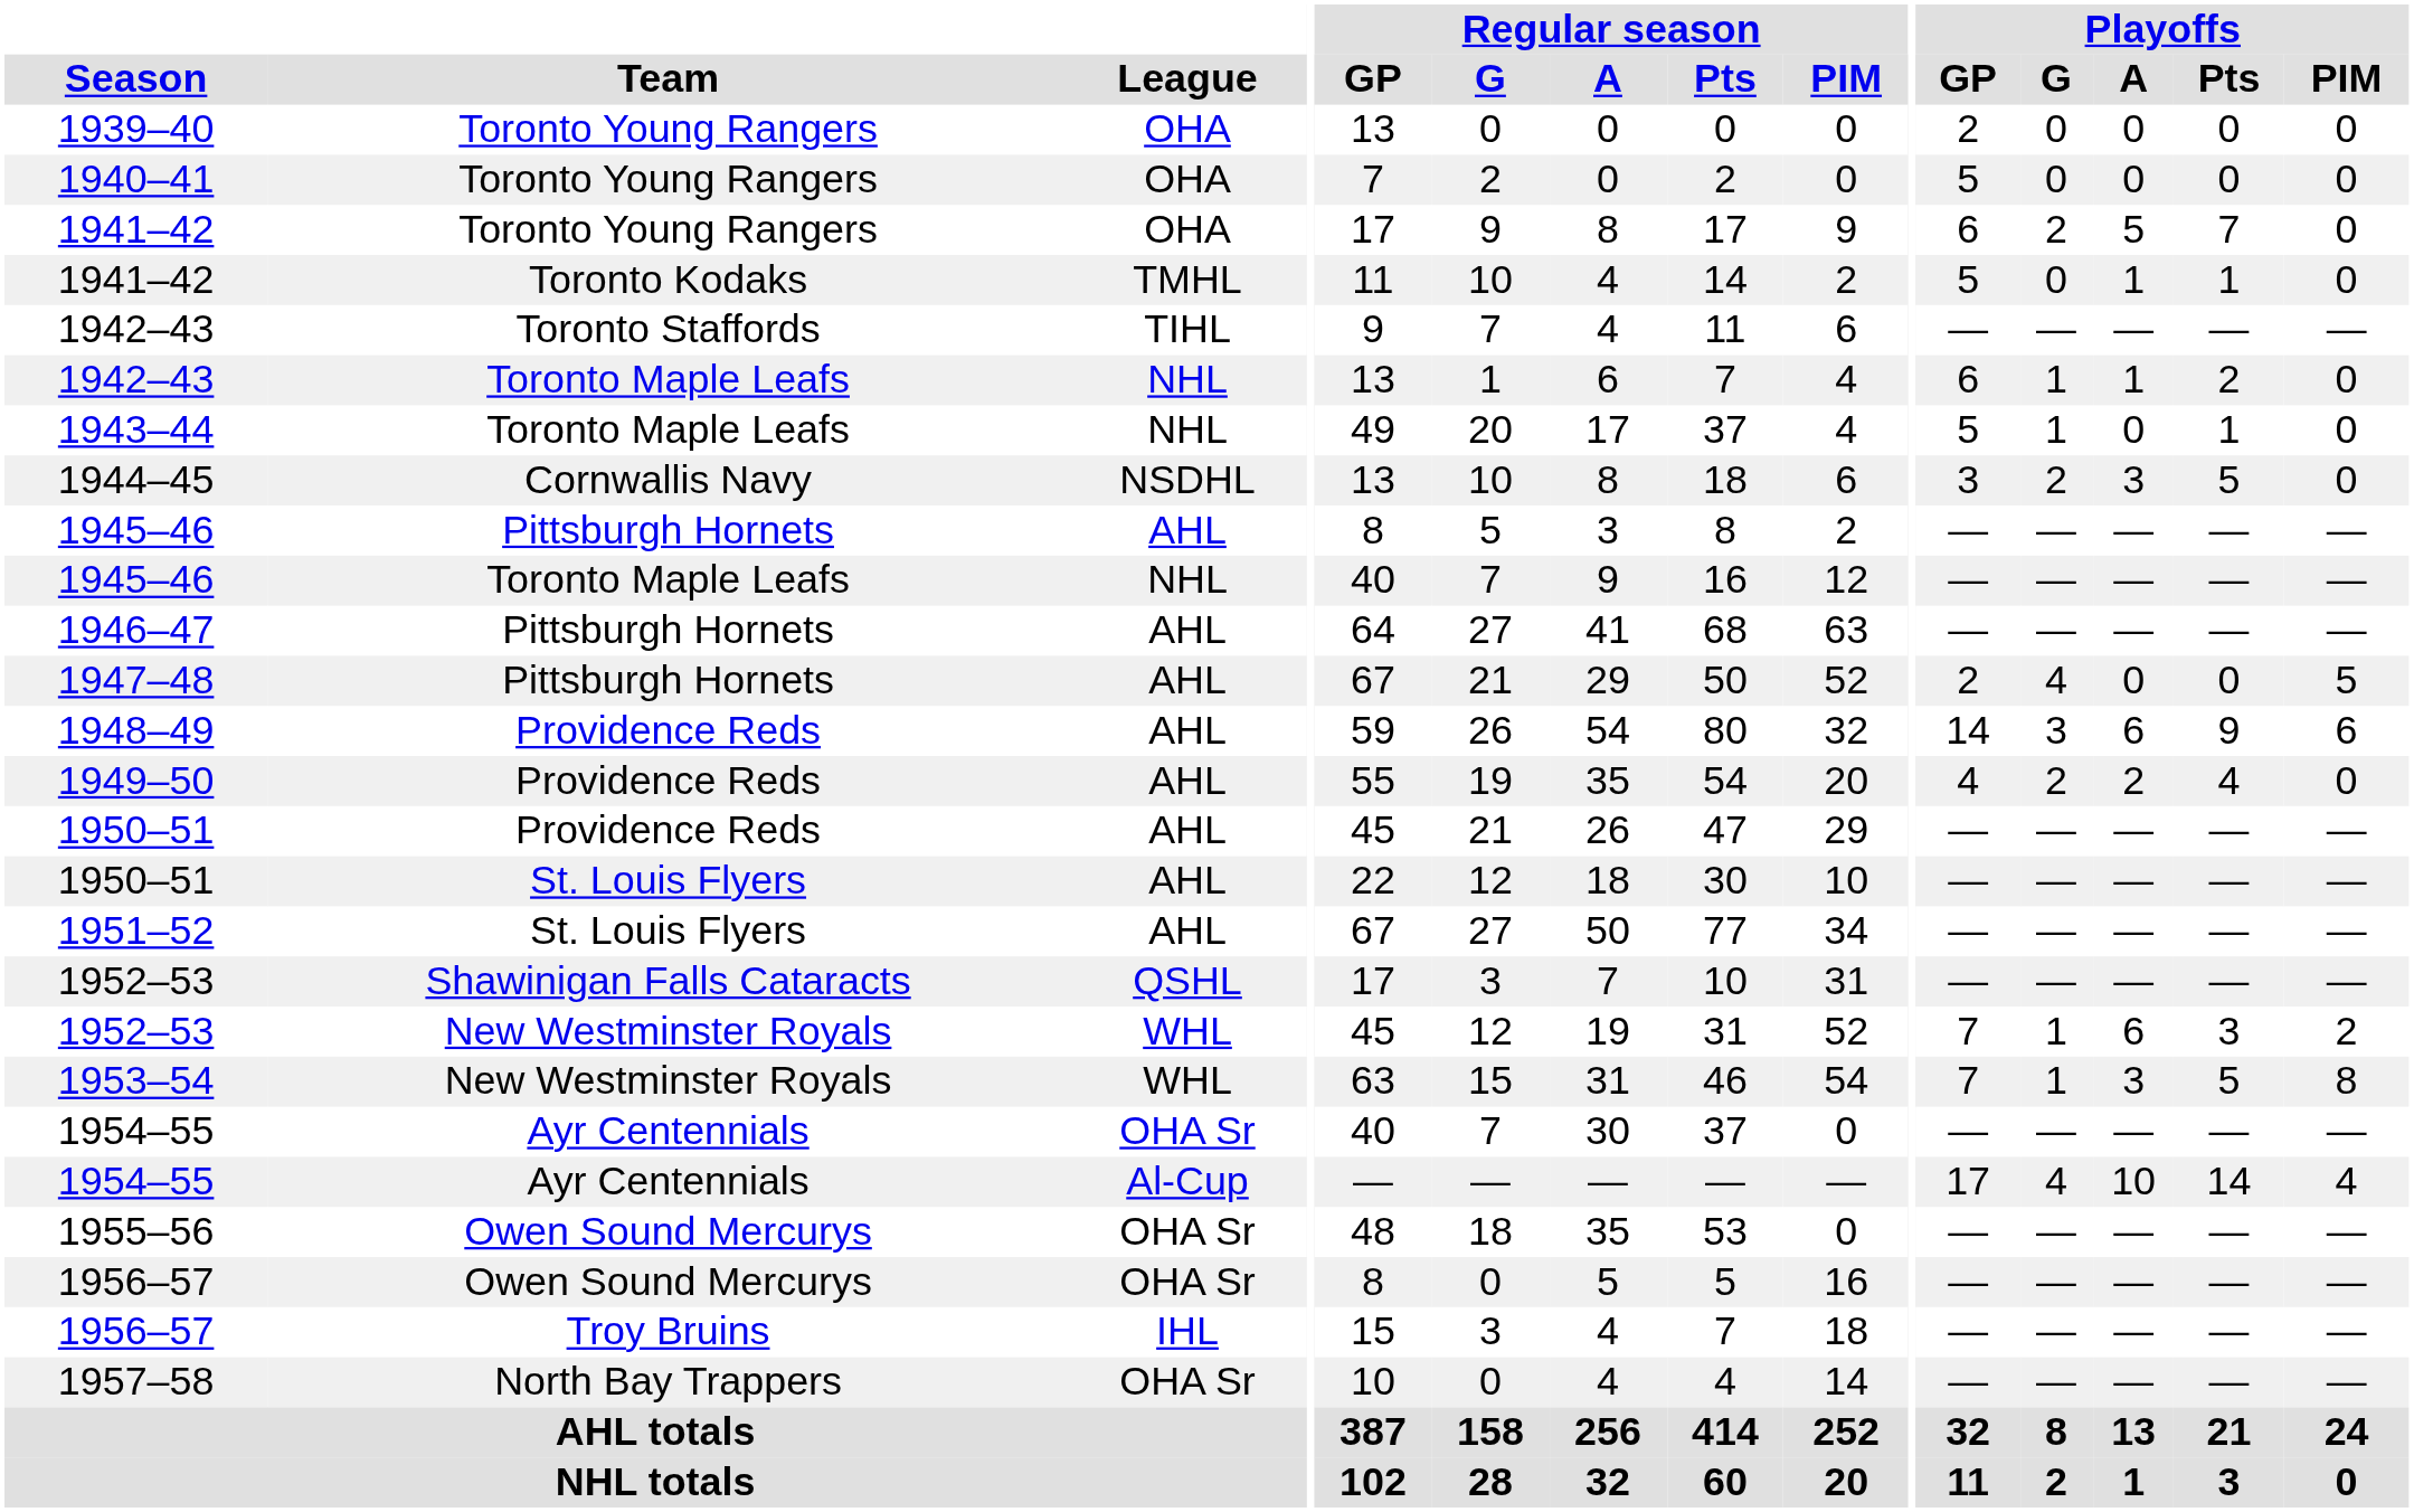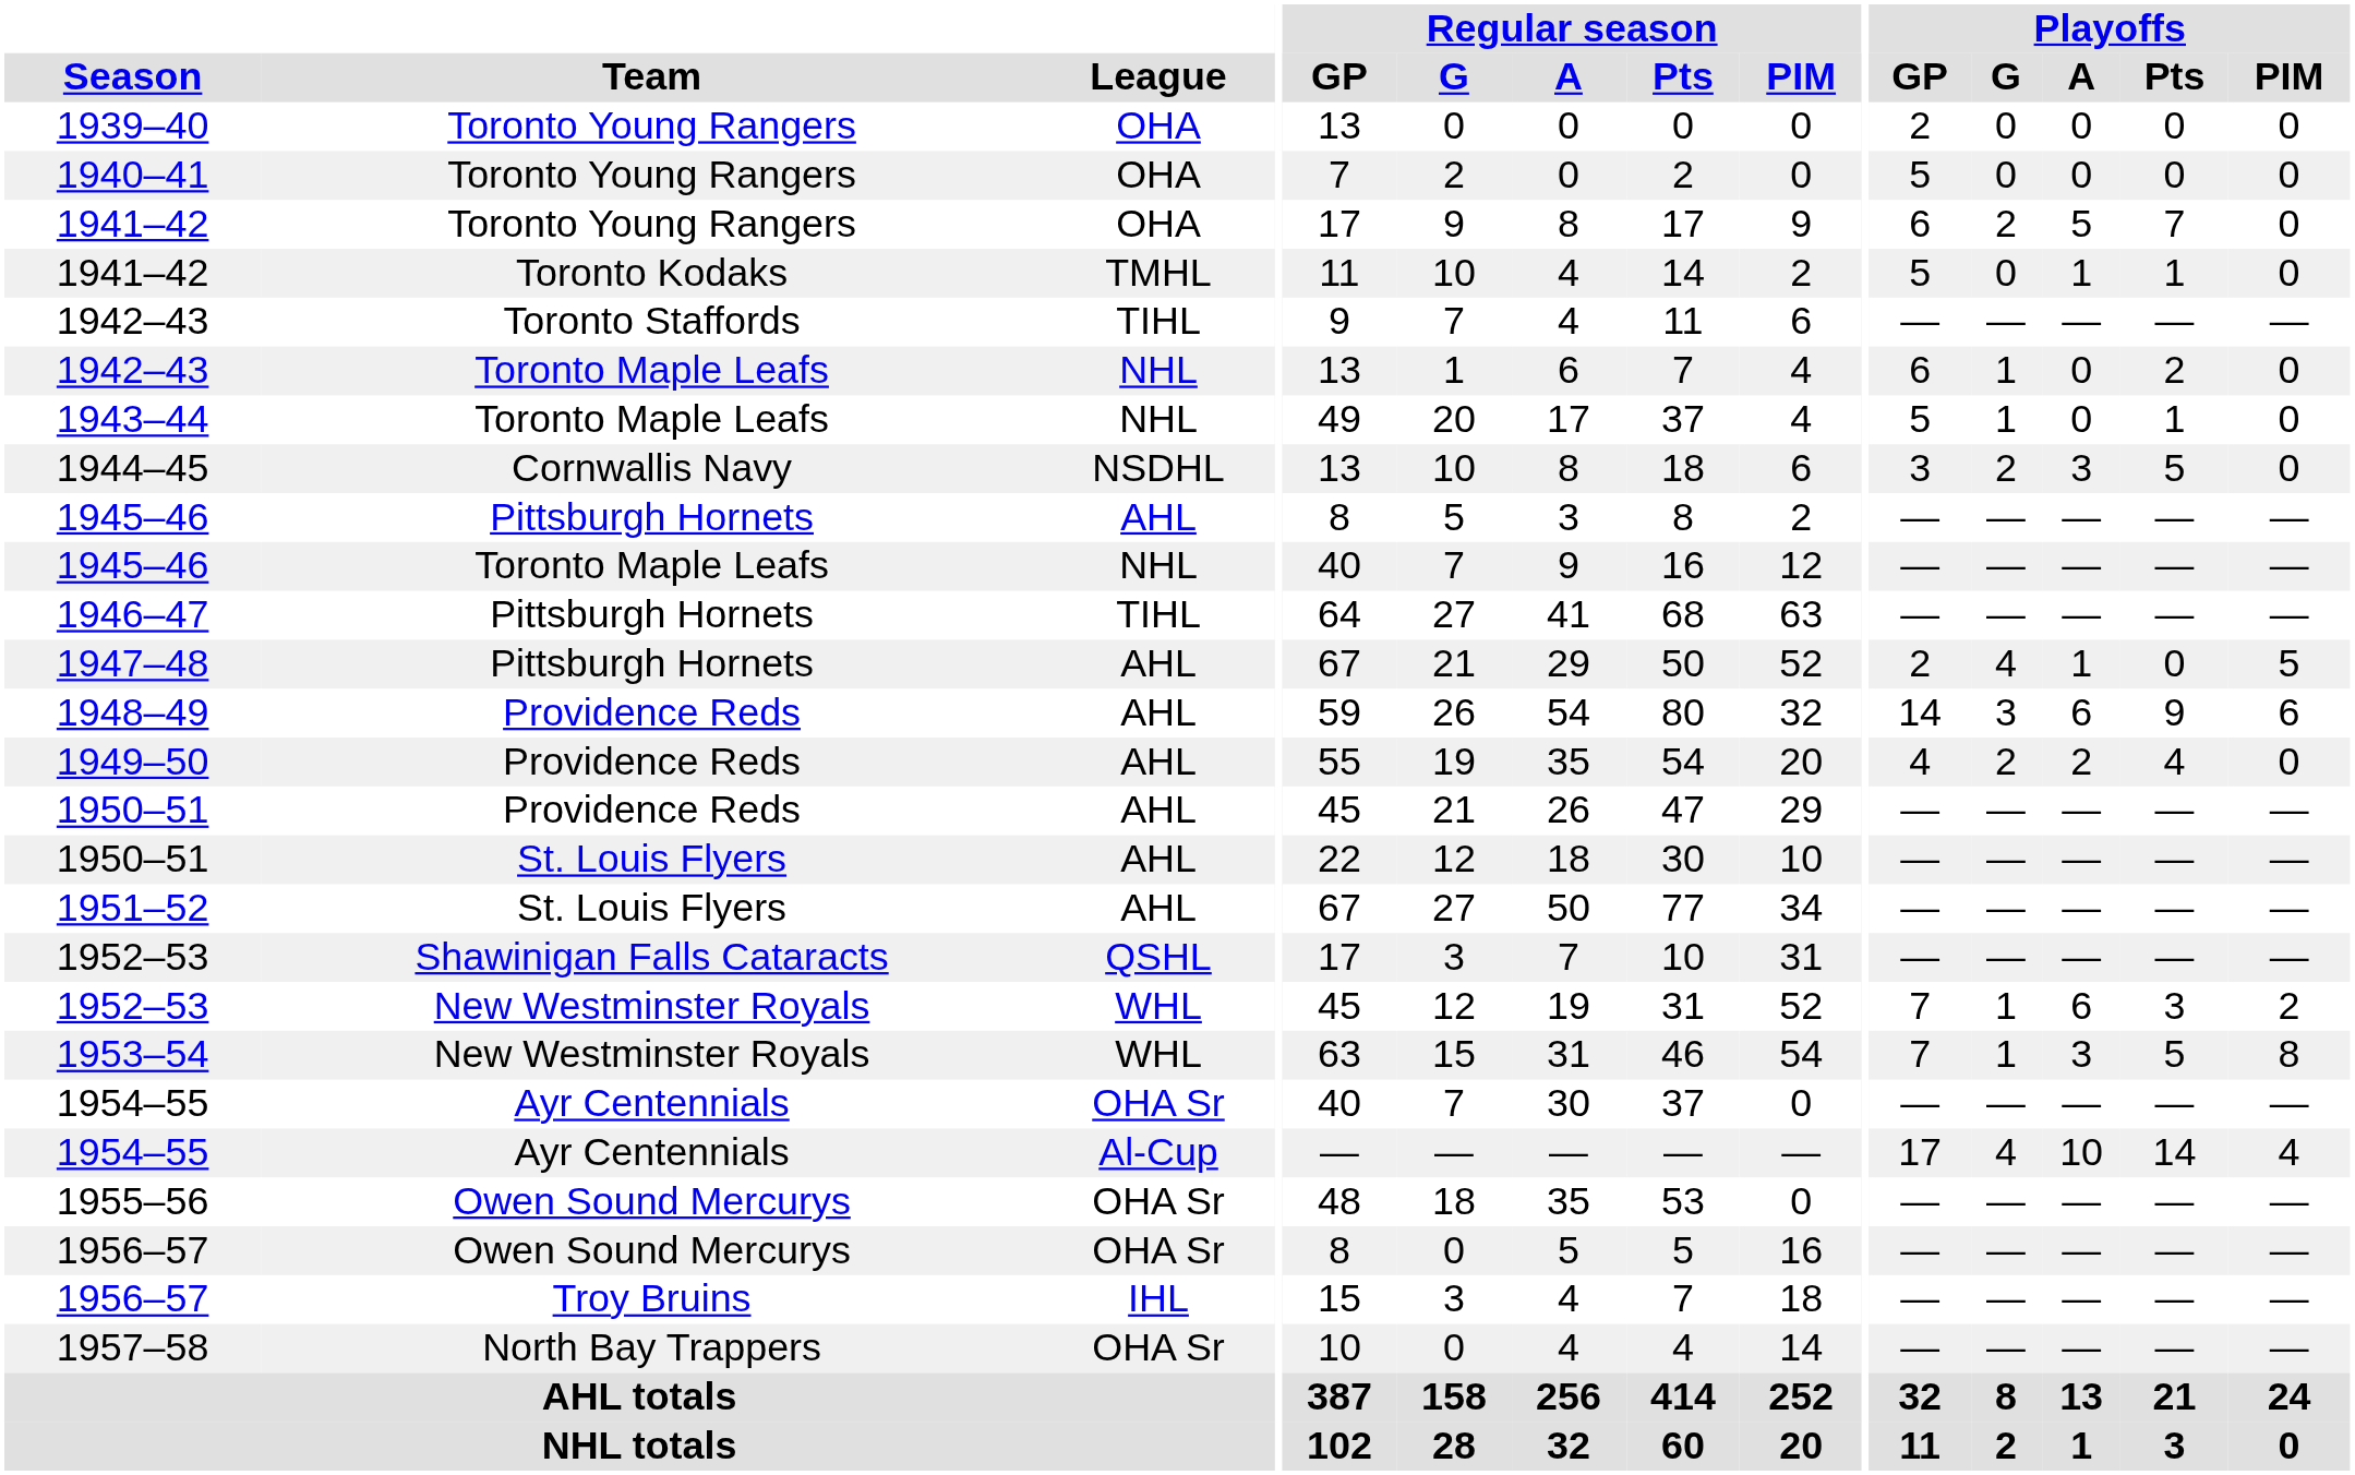 <table border="0" cellpadding="1" cellspacing="0" style="text-align:center; width:60em">
 <tr bgcolor="#e0e0e0">
 <th colspan="3" bgcolor="#ffffff"></th>
 <th rowspan="100" bgcolor="#ffffff"></th>
 <th colspan="5"><a href='#'>Regular season</a></th>
 <th rowspan="100" bgcolor="#ffffff"></th>
 <th colspan="5"><a href='#'>Playoffs</a></th>
 </tr>
 <tr bgcolor="#e0e0e0">
 <th><a href='#'>Season</a></th>
 <th>Team</th>
 <th>League</th>
 <th>GP</th>
 <th><a href='#'>G</a></th>
 <th><a href='#'>A</a></th>
 <th><a href='#'>Pts</a></th>
 <th><a href='#'>PIM</a></th>
 <th>GP</th>
 <th>G</th>
 <th>A</th>
 <th>Pts</th>
 <th>PIM</th>
 </tr>
 <tr>
 <td><a href='#'>1939–40</a></td>
 <td><a href='#'>Toronto Young Rangers</a></td>
 <td><a href='#'>OHA</a></td>
 <td>13</td>
 <td>0</td>
 <td>0</td>
 <td>0</td>
 <td>0</td>
 <td>2</td>
 <td>0</td>
 <td>0</td>
 <td>0</td>
 <td>0</td>
 </tr>
 <tr bgcolor="#f0f0f0">
 <td><a href='#'>1940–41</a></td>
 <td>Toronto Young Rangers</td>
 <td>OHA</td>
 <td>7</td>
 <td>2</td>
 <td>0</td>
 <td>2</td>
 <td>0</td>
 <td>5</td>
 <td>0</td>
 <td>0</td>
 <td>0</td>
 <td>0</td>
 </tr>
 <tr>
 <td><a href='#'>1941–42</a></td>
 <td>Toronto Young Rangers</td>
 <td>OHA</td>
 <td>17</td>
 <td>9</td>
 <td>8</td>
 <td>17</td>
 <td>9</td>
 <td>6</td>
 <td>2</td>
 <td>5</td>
 <td>7</td>
 <td>0</td>
 </tr>
 <tr bgcolor="#f0f0f0">
 <td>1941–42</td>
 <td>Toronto Kodaks</td>
 <td>TMHL</td>
 <td>11</td>
 <td>10</td>
 <td>4</td>
 <td>14</td>
 <td>2</td>
 <td>5</td>
 <td>0</td>
 <td>1</td>
 <td>1</td>
 <td>0</td>
 </tr>
 <tr>
 <td>1942–43</td>
 <td>Toronto Staffords</td>
 <td>TIHL</td>
 <td>9</td>
 <td>7</td>
 <td>4</td>
 <td>11</td>
 <td>6</td>
 <td>—</td>
 <td>—</td>
 <td>—</td>
 <td>—</td>
 <td>—</td>
 </tr>
 <tr bgcolor="#f0f0f0">
 <td><a href='#'>1942–43</a></td>
 <td><a href='#'>Toronto Maple Leafs</a></td>
 <td><a href='#'>NHL</a></td>
 <td>13</td>
 <td>1</td>
 <td>6</td>
 <td>7</td>
 <td>4</td>
 <td>6</td>
 <td>1</td>
-<td>1</td>
+<td>0</td>
 <td>2</td>
 <td>0</td>
 </tr>
 <tr>
 <td><a href='#'>1943–44</a></td>
 <td>Toronto Maple Leafs</td>
 <td>NHL</td>
 <td>49</td>
 <td>20</td>
 <td>17</td>
 <td>37</td>
 <td>4</td>
 <td>5</td>
 <td>1</td>
 <td>0</td>
 <td>1</td>
 <td>0</td>
 </tr>
 <tr bgcolor="#f0f0f0">
 <td>1944–45</td>
 <td>Cornwallis Navy</td>
 <td>NSDHL</td>
 <td>13</td>
 <td>10</td>
 <td>8</td>
 <td>18</td>
 <td>6</td>
 <td>3</td>
 <td>2</td>
 <td>3</td>
 <td>5</td>
 <td>0</td>
 </tr>
 <tr>
 <td><a href='#'>1945–46</a></td>
 <td><a href='#'>Pittsburgh Hornets</a></td>
 <td><a href='#'>AHL</a></td>
 <td>8</td>
 <td>5</td>
 <td>3</td>
 <td>8</td>
 <td>2</td>
 <td>—</td>
 <td>—</td>
 <td>—</td>
 <td>—</td>
 <td>—</td>
 </tr>
 <tr bgcolor="#f0f0f0">
 <td><a href='#'>1945–46</a></td>
 <td>Toronto Maple Leafs</td>
 <td>NHL</td>
 <td>40</td>
 <td>7</td>
 <td>9</td>
 <td>16</td>
 <td>12</td>
 <td>—</td>
 <td>—</td>
 <td>—</td>
 <td>—</td>
 <td>—</td>
 </tr>
 <tr>
 <td><a href='#'>1946–47</a></td>
 <td>Pittsburgh Hornets</td>
-<td>AHL</td>
+<td>TIHL</td>
 <td>64</td>
 <td>27</td>
 <td>41</td>
 <td>68</td>
 <td>63</td>
 <td>—</td>
 <td>—</td>
 <td>—</td>
 <td>—</td>
 <td>—</td>
 </tr>
 <tr bgcolor="#f0f0f0">
 <td><a href='#'>1947–48</a></td>
 <td>Pittsburgh Hornets</td>
 <td>AHL</td>
 <td>67</td>
 <td>21</td>
 <td>29</td>
 <td>50</td>
 <td>52</td>
 <td>2</td>
 <td>4</td>
-<td>0</td>
+<td>1</td>
 <td>0</td>
 <td>5</td>
 </tr>
 <tr>
 <td><a href='#'>1948–49</a></td>
 <td><a href='#'>Providence Reds</a></td>
 <td>AHL</td>
 <td>59</td>
 <td>26</td>
 <td>54</td>
 <td>80</td>
 <td>32</td>
 <td>14</td>
 <td>3</td>
 <td>6</td>
 <td>9</td>
 <td>6</td>
 </tr>
 <tr bgcolor="#f0f0f0">
 <td><a href='#'>1949–50</a></td>
 <td>Providence Reds</td>
 <td>AHL</td>
 <td>55</td>
 <td>19</td>
 <td>35</td>
 <td>54</td>
 <td>20</td>
 <td>4</td>
 <td>2</td>
 <td>2</td>
 <td>4</td>
 <td>0</td>
 </tr>
 <tr>
 <td><a href='#'>1950–51</a></td>
 <td>Providence Reds</td>
 <td>AHL</td>
 <td>45</td>
 <td>21</td>
 <td>26</td>
 <td>47</td>
 <td>29</td>
 <td>—</td>
 <td>—</td>
 <td>—</td>
 <td>—</td>
 <td>—</td>
 </tr>
 <tr bgcolor="#f0f0f0">
 <td>1950–51</td>
 <td><a href='#'>St. Louis Flyers</a></td>
 <td>AHL</td>
 <td>22</td>
 <td>12</td>
 <td>18</td>
 <td>30</td>
 <td>10</td>
 <td>—</td>
 <td>—</td>
 <td>—</td>
 <td>—</td>
 <td>—</td>
 </tr>
 <tr>
 <td><a href='#'>1951–52</a></td>
 <td>St. Louis Flyers</td>
 <td>AHL</td>
 <td>67</td>
 <td>27</td>
 <td>50</td>
 <td>77</td>
 <td>34</td>
 <td>—</td>
 <td>—</td>
 <td>—</td>
 <td>—</td>
 <td>—</td>
 </tr>
 <tr bgcolor="#f0f0f0">
 <td>1952–53</td>
 <td><a href='#'>Shawinigan Falls Cataracts</a></td>
 <td><a href='#'>QSHL</a></td>
 <td>17</td>
 <td>3</td>
 <td>7</td>
 <td>10</td>
 <td>31</td>
 <td>—</td>
 <td>—</td>
 <td>—</td>
 <td>—</td>
 <td>—</td>
 </tr>
 <tr>
 <td><a href='#'>1952–53</a></td>
 <td><a href='#'>New Westminster Royals</a></td>
 <td><a href='#'>WHL</a></td>
 <td>45</td>
 <td>12</td>
 <td>19</td>
 <td>31</td>
 <td>52</td>
 <td>7</td>
 <td>1</td>
 <td>6</td>
 <td>3</td>
 <td>2</td>
 </tr>
 <tr bgcolor="#f0f0f0">
 <td><a href='#'>1953–54</a></td>
 <td>New Westminster Royals</td>
 <td>WHL</td>
 <td>63</td>
 <td>15</td>
 <td>31</td>
 <td>46</td>
 <td>54</td>
 <td>7</td>
 <td>1</td>
 <td>3</td>
 <td>5</td>
 <td>8</td>
 </tr>
 <tr>
 <td>1954–55</td>
 <td><a href='#'>Ayr Centennials</a></td>
 <td><a href='#'>OHA Sr</a></td>
 <td>40</td>
 <td>7</td>
 <td>30</td>
 <td>37</td>
 <td>0</td>
 <td>—</td>
 <td>—</td>
 <td>—</td>
 <td>—</td>
 <td>—</td>
 </tr>
 <tr bgcolor="#f0f0f0">
 <td><a href='#'>1954–55</a></td>
 <td>Ayr Centennials</td>
 <td><a href='#'>Al-Cup</a></td>
 <td>—</td>
 <td>—</td>
 <td>—</td>
 <td>—</td>
 <td>—</td>
 <td>17</td>
 <td>4</td>
 <td>10</td>
 <td>14</td>
 <td>4</td>
 </tr>
 <tr>
 <td>1955–56</td>
 <td><a href='#'>Owen Sound Mercurys</a></td>
 <td>OHA Sr</td>
 <td>48</td>
 <td>18</td>
 <td>35</td>
 <td>53</td>
 <td>0</td>
 <td>—</td>
 <td>—</td>
 <td>—</td>
 <td>—</td>
 <td>—</td>
 </tr>
 <tr bgcolor="#f0f0f0">
 <td>1956–57</td>
 <td>Owen Sound Mercurys</td>
 <td>OHA Sr</td>
 <td>8</td>
 <td>0</td>
 <td>5</td>
 <td>5</td>
 <td>16</td>
 <td>—</td>
 <td>—</td>
 <td>—</td>
 <td>—</td>
 <td>—</td>
 </tr>
 <tr>
 <td><a href='#'>1956–57</a></td>
 <td><a href='#'>Troy Bruins</a></td>
 <td><a href='#'>IHL</a></td>
 <td>15</td>
 <td>3</td>
 <td>4</td>
 <td>7</td>
 <td>18</td>
 <td>—</td>
 <td>—</td>
 <td>—</td>
 <td>—</td>
 <td>—</td>
 </tr>
 <tr bgcolor="#f0f0f0">
 <td>1957–58</td>
 <td>North Bay Trappers</td>
 <td>OHA Sr</td>
 <td>10</td>
 <td>0</td>
 <td>4</td>
 <td>4</td>
 <td>14</td>
 <td>—</td>
 <td>—</td>
 <td>—</td>
 <td>—</td>
 <td>—</td>
 </tr>
 <tr bgcolor="#e0e0e0">
 <th colspan="3">AHL totals</th>
 <th>387</th>
 <th>158</th>
 <th>256</th>
 <th>414</th>
 <th>252</th>
 <th>32</th>
 <th>8</th>
 <th>13</th>
 <th>21</th>
 <th>24</th>
 </tr>
 <tr bgcolor="#e0e0e0">
 <th colspan="3">NHL totals</th>
 <th>102</th>
 <th>28</th>
 <th>32</th>
 <th>60</th>
 <th>20</th>
 <th>11</th>
 <th>2</th>
 <th>1</th>
 <th>3</th>
 <th>0</th>
 </tr>
 </table>
